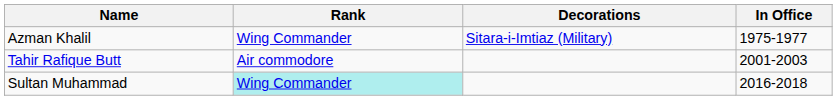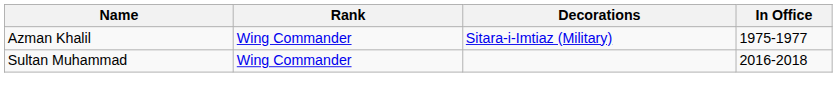 <table class="wikitable">
 <tr>
 <th width="250" align="center">Name</th>
 <th width="250" align="center">Rank</th>
 <th width="300" align="center">Decorations</th>
 <th width="100" align="center">In Office</th>
 </tr>
 <tr>
 <td>Azman Khalil</td>
 <td> <a href='#'>Wing Commander</a></td>
 <td> <a href='#'>Sitara-i-Imtiaz (Military)</a></td>
 <td>1975-1977</td>
 </tr>
 <tr>
-<td><a href='#'>Tahir Rafique Butt</a></td>
-<td> <a href='#'>Air commodore</a></td>
-<td></td>
-<td>2001-2003</td>
-</tr>
-<tr>
 <td>Sultan Muhammad</td>
-<td style="background: paleturquoise;"> <a href='#'>Wing Commander</a></td>
+<td> <a href='#'>Wing Commander</a></td>
 <td></td>
 <td>2016-2018</td>
 </tr>
 </table>
